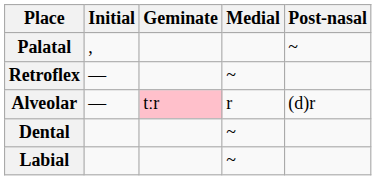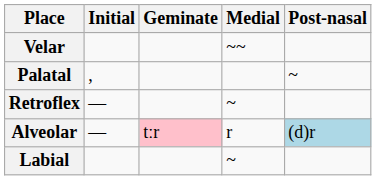 <table class="wikitable">
 <tr>
 <th>Place</th>
 <th>Initial</th>
 <th>Geminate</th>
 <th>Medial</th>
 <th>Post-nasal</th>
+</tr>
+<tr>
+<th>Velar</th>
+<td></td>
+<td></td>
+<td>~~</td>
+<td></td>
 </tr>
 <tr>
 <th>Palatal</th>
 <td>, </td>
 <td></td>
 <td></td>
 <td>~</td>
 </tr>
 <tr>
 <th>Retroflex</th>
 <td>—</td>
 <td></td>
 <td>~</td>
 <td></td>
 </tr>
 <tr>
 <th>Alveolar</th>
 <td>—</td>
 <td style="background: pink;">tːr</td>
 <td>r</td>
-<td>(d)r</td>
-</tr>
-<tr>
-<th>Dental</th>
-<td></td>
-<td></td>
-<td>~</td>
-<td></td>
+<td style="background: lightblue;">(d)r</td>
 </tr>
 <tr>
 <th>Labial</th>
 <td></td>
 <td></td>
 <td>~</td>
 <td></td>
 </tr>
 </table>
